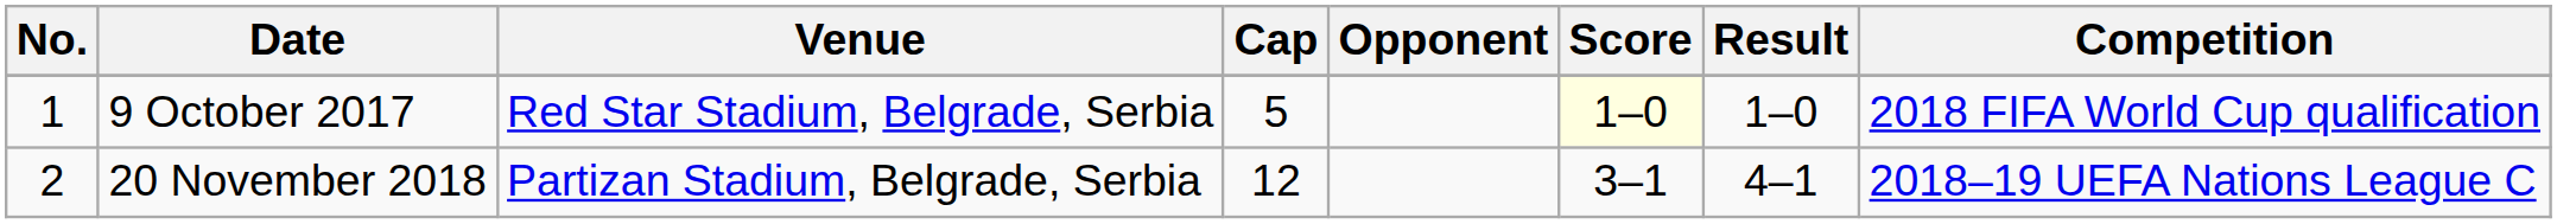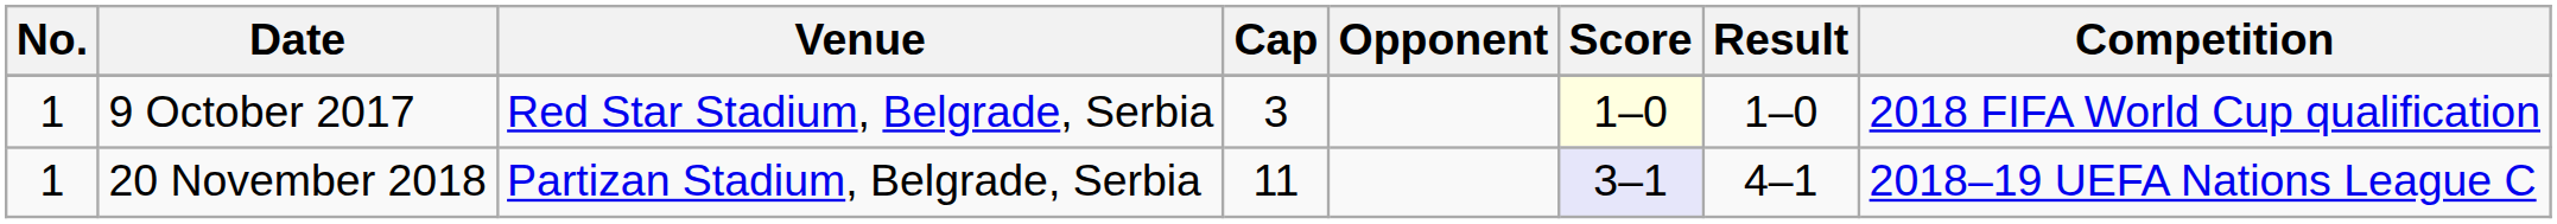 <table class="wikitable sortable">
 <tr>
 <th scope="col">No.</th>
 <th scope="col" data-sort-type="date">Date</th>
 <th scope="col">Venue</th>
 <th scope="col">Cap</th>
 <th scope="col">Opponent</th>
 <th scope="col">Score</th>
 <th scope="col">Result</th>
 <th scope="col">Competition</th>
 </tr>
 <tr>
 </tr>
 <tr>
 <td align="center">1</td>
 <td>9 October 2017</td>
 <td><a href='#'>Red Star Stadium</a>, <a href='#'>Belgrade</a>, Serbia</td>
-<td align="center">5</td>
+<td align="center">3</td>
 <td></td>
 <td align="center" style="background: lightyellow;">1–0</td>
 <td align="center">1–0</td>
 <td><a href='#'>2018 FIFA World Cup qualification</a></td>
 </tr>
 <tr>
-<td align="center">2</td>
+<td align="center">1</td>
 <td>20 November 2018</td>
 <td><a href='#'>Partizan Stadium</a>, Belgrade, Serbia</td>
-<td align="center">12</td>
+<td align="center">11</td>
 <td></td>
-<td align="center">3–1</td>
+<td align="center" style="background: lavender;">3–1</td>
 <td align="center">4–1</td>
 <td><a href='#'>2018–19 UEFA Nations League C</a></td>
 </tr>
 </table>
